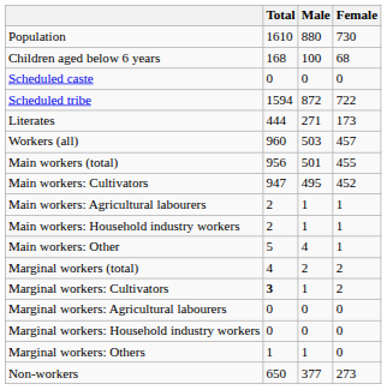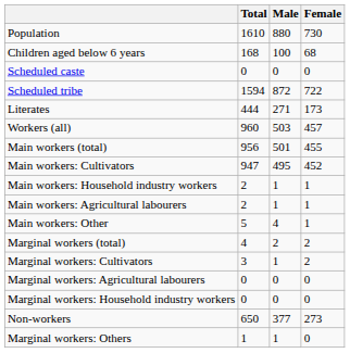 <table class="wikitable sortable">
 <tr>
 <th></th>
 <th>Total</th>
 <th>Male</th>
 <th>Female</th>
 </tr>
 <tr>
 <td>Population</td>
 <td>1610</td>
 <td>880</td>
 <td>730</td>
 </tr>
 <tr>
 <td>Children aged below 6 years</td>
 <td>168</td>
 <td>100</td>
 <td>68</td>
 </tr>
 <tr>
 <td><a href='#'>Scheduled caste</a></td>
 <td>0</td>
 <td>0</td>
 <td>0</td>
 </tr>
 <tr>
 <td><a href='#'>Scheduled tribe</a></td>
 <td>1594</td>
 <td>872</td>
 <td>722</td>
 </tr>
 <tr>
 <td>Literates</td>
 <td>444</td>
 <td>271</td>
 <td>173</td>
 </tr>
 <tr>
 <td>Workers (all)</td>
 <td>960</td>
 <td>503</td>
 <td>457</td>
 </tr>
 <tr>
 <td>Main workers (total)</td>
 <td>956</td>
 <td>501</td>
 <td>455</td>
 </tr>
 <tr>
 <td>Main workers: Cultivators</td>
 <td>947</td>
 <td>495</td>
 <td>452</td>
 </tr>
 <tr>
-<td>Main workers: Agricultural labourers</td>
+<td>Main workers: Household industry workers</td>
 <td>2</td>
 <td>1</td>
 <td>1</td>
 </tr>
 <tr>
-<td>Main workers: Household industry workers</td>
+<td>Main workers: Agricultural labourers</td>
 <td>2</td>
 <td>1</td>
 <td>1</td>
 </tr>
 <tr>
 <td>Main workers: Other</td>
 <td>5</td>
 <td>4</td>
 <td>1</td>
 </tr>
 <tr>
 <td>Marginal workers (total)</td>
 <td>4</td>
 <td>2</td>
 <td>2</td>
 </tr>
 <tr>
 <td>Marginal workers: Cultivators</td>
-<td><strong>3</strong></td>
+<td>3</td>
 <td>1</td>
 <td>2</td>
 </tr>
 <tr>
 <td>Marginal workers: Agricultural labourers</td>
 <td>0</td>
 <td>0</td>
 <td>0</td>
 </tr>
 <tr>
 <td>Marginal workers: Household industry workers</td>
 <td>0</td>
 <td>0</td>
 <td>0</td>
 </tr>
 <tr>
+<td>Non-workers</td>
+<td>650</td>
+<td>377</td>
+<td>273</td>
+</tr>
+<tr>
 <td>Marginal workers: Others</td>
 <td>1</td>
 <td>1</td>
 <td>0</td>
 </tr>
-<tr>
-<td>Non-workers</td>
-<td>650</td>
-<td>377</td>
-<td>273</td>
-</tr>
 </table>
